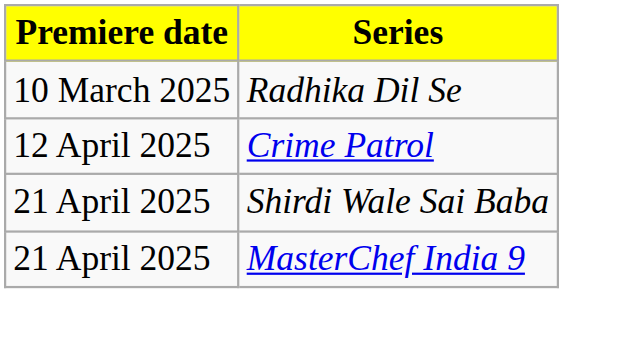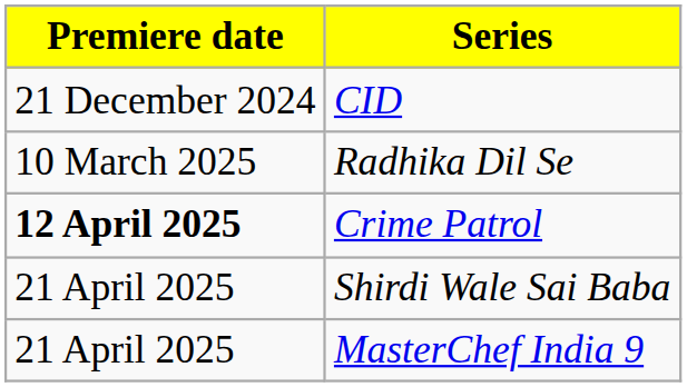 <table class="wikitable sortable">
 <tr>
 <th style="background: yellow;">Premiere date</th>
 <th style="background: yellow;">Series</th>
 </tr>
 <tr>
+<td>21 December 2024</td>
+<td><em><a href='#'>CID</a></em></td>
+</tr>
+<tr>
 <td>10 March 2025</td>
 <td><em>Radhika Dil Se</em></td>
 </tr>
 <tr>
-<td>12 April 2025</td>
+<td><strong>12 April 2025</strong></td>
 <td><a href='#'><em>Crime Patrol</em></a></td>
 </tr>
 <tr>
 <td>21 April 2025</td>
 <td><em>Shirdi Wale Sai Baba</em></td>
 </tr>
 <tr>
 <td>21 April 2025</td>
 <td><em><a href='#'>MasterChef India 9</a></em></td>
 </tr>
 </table>
